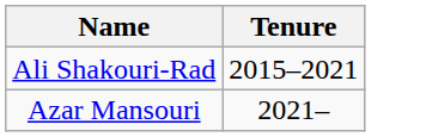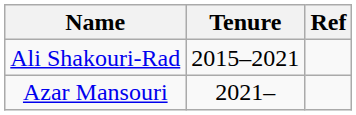 <table class="wikitable" style="text-align:center; font-size:100%; line-height:16px;">
 <tr>
 <th>Name</th>
 <th>Tenure</th>
+<th>Ref</th>
 </tr>
 <tr>
 <td><a href='#'>Ali Shakouri-Rad</a></td>
 <td>2015–2021</td>
+<td></td>
 </tr>
 <tr>
 <td><a href='#'>Azar Mansouri</a></td>
 <td>2021–</td>
+<td></td>
 </tr>
 </table>
